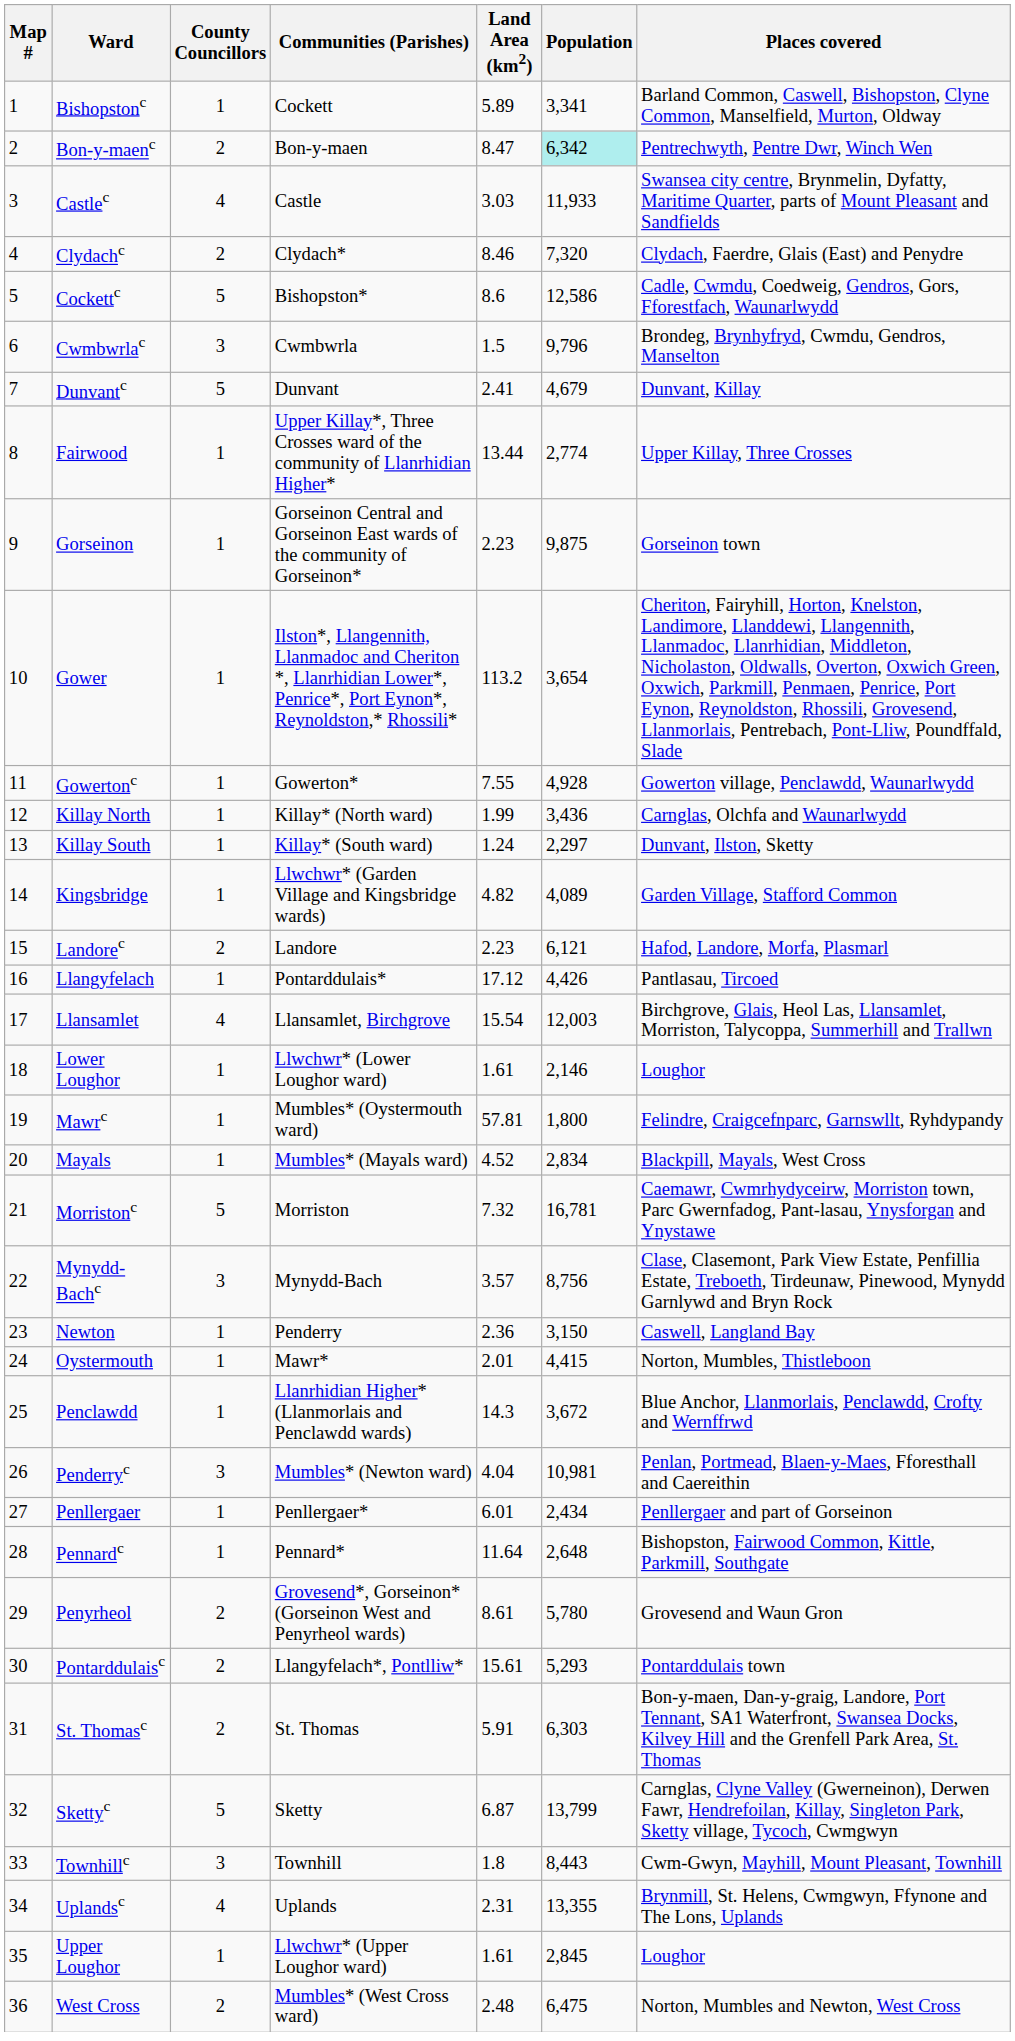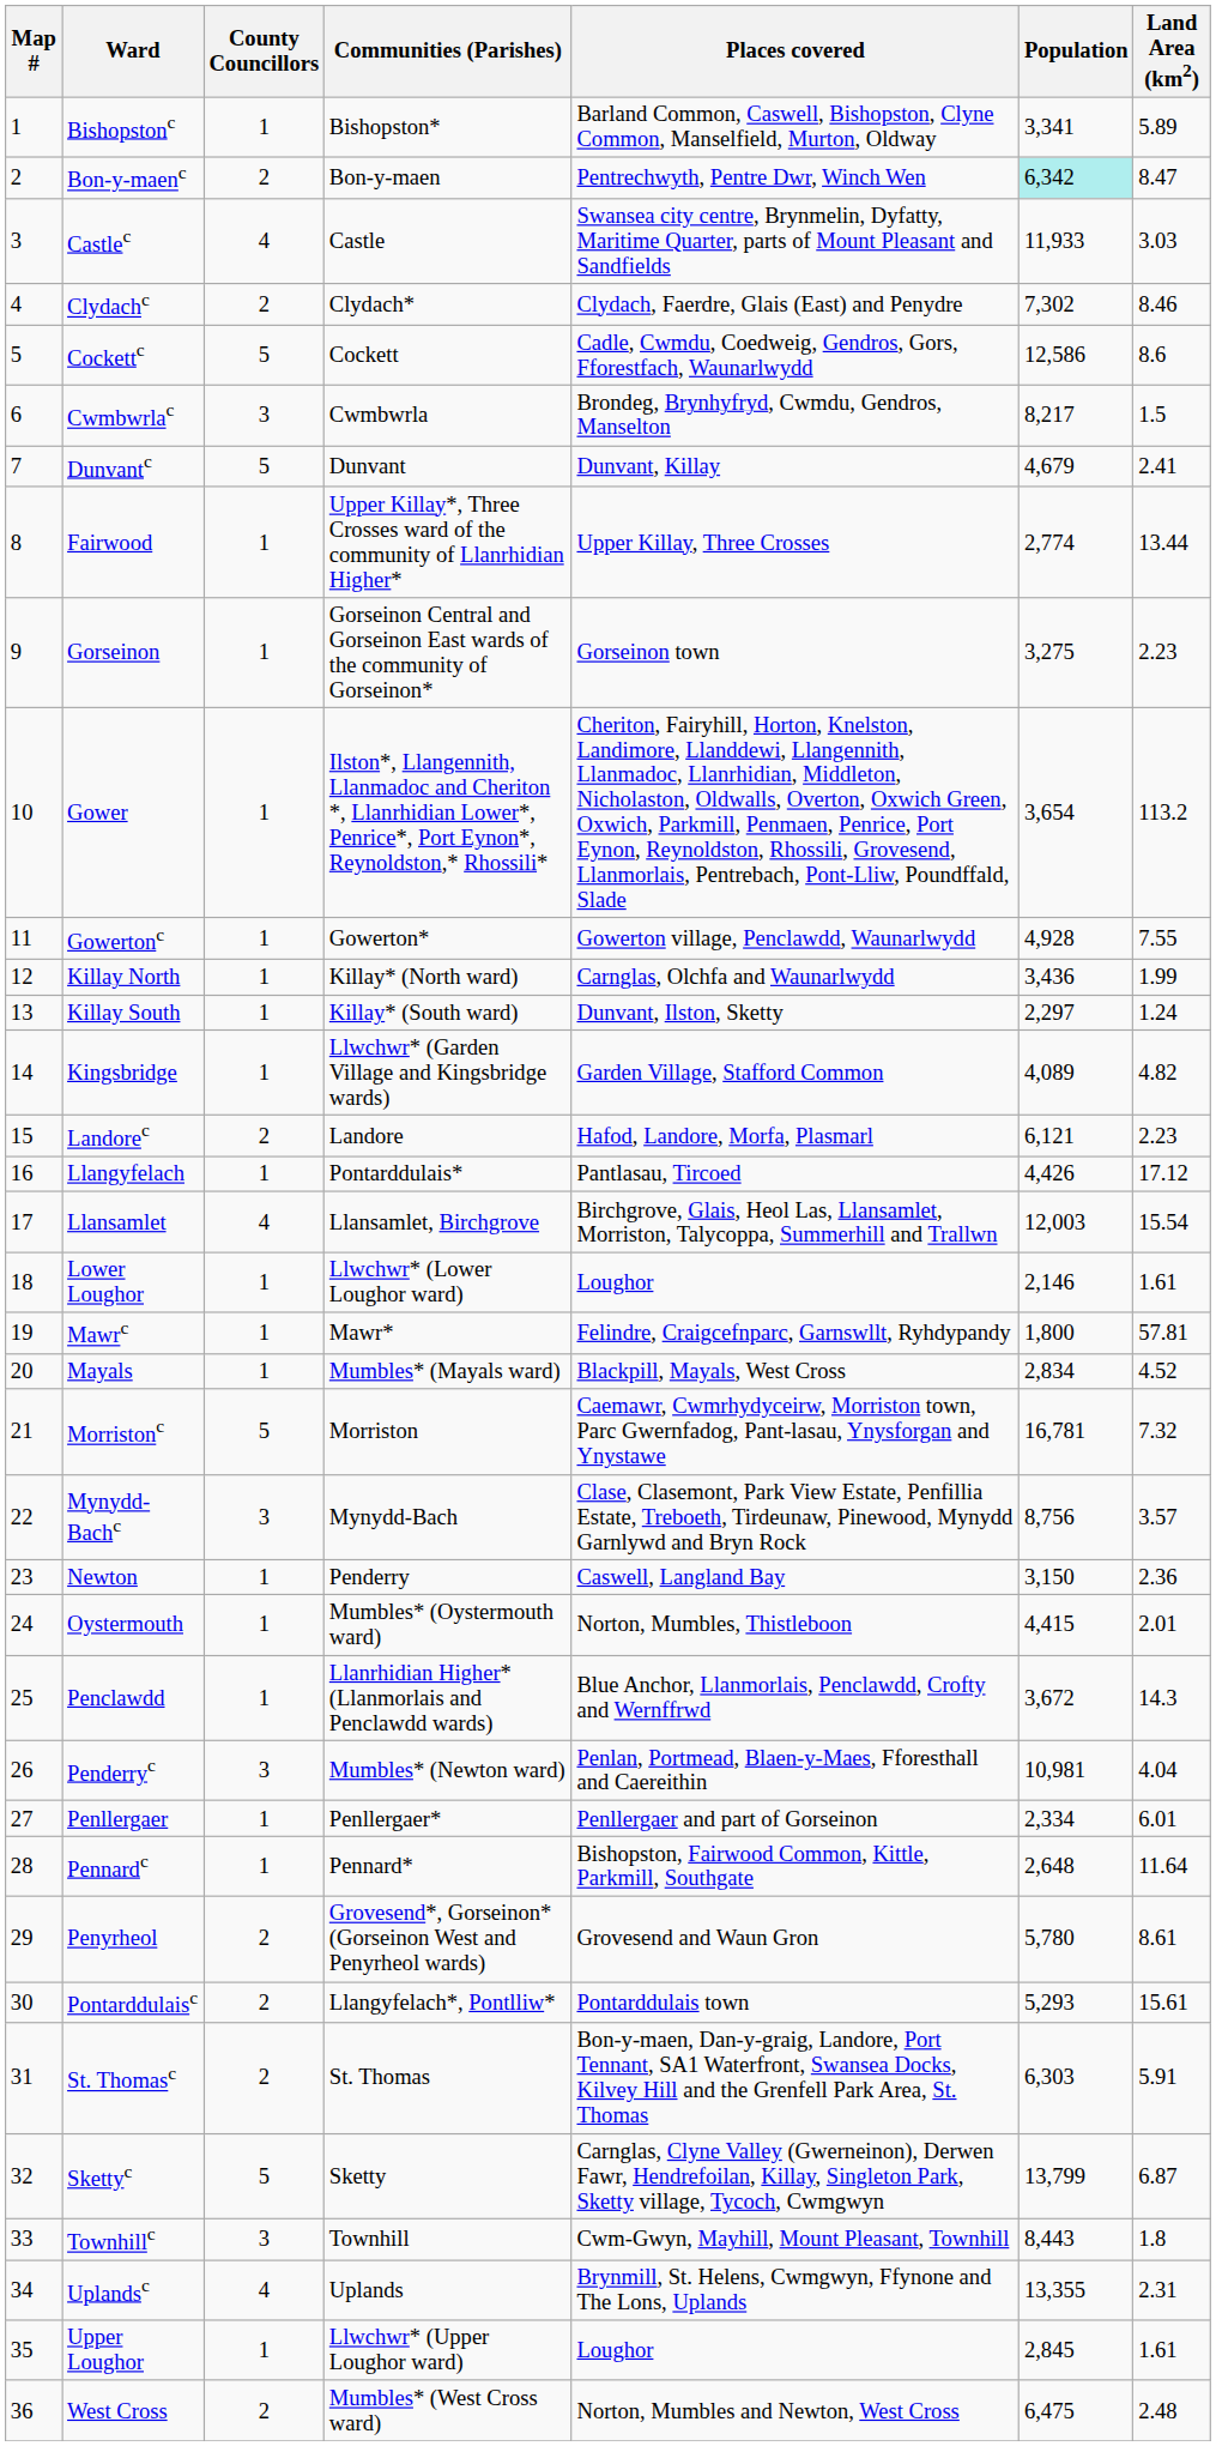 <table class="wikitable sortable">
 <tr>
 <th>Map #</th>
 <th>Ward</th>
 <th>County<br>Councillors</th>
 <th>Communities (Parishes)</th>
+<th>Places covered</th>
+<th>Population </th>
 <th>Land Area (km<sup>2</sup>)</th>
-<th>Population </th>
-<th>Places covered</th>
 </tr>
 <tr>
 <td>1</td>
 <td><a href='#'>Bishopston</a><sup>c</sup></td>
 <td align="center">1</td>
-<td>Cockett</td>
+<td>Bishopston*</td>
+<td>Barland Common, <a href='#'>Caswell</a>, <a href='#'>Bishopston</a>, <a href='#'>Clyne Common</a>, Manselfield, <a href='#'>Murton</a>, Oldway</td>
+<td>3,341</td>
 <td>5.89</td>
-<td>3,341</td>
-<td>Barland Common, <a href='#'>Caswell</a>, <a href='#'>Bishopston</a>, <a href='#'>Clyne Common</a>, Manselfield, <a href='#'>Murton</a>, Oldway</td>
 </tr>
 <tr>
 <td>2</td>
 <td><a href='#'>Bon-y-maen</a><sup>c</sup></td>
 <td align="center">2</td>
 <td>Bon-y-maen</td>
+<td><a href='#'>Pentrechwyth</a>, <a href='#'>Pentre Dwr</a>, <a href='#'>Winch Wen</a></td>
+<td style="background: paleturquoise;">6,342</td>
 <td>8.47</td>
-<td style="background: paleturquoise;">6,342</td>
-<td><a href='#'>Pentrechwyth</a>, <a href='#'>Pentre Dwr</a>, <a href='#'>Winch Wen</a></td>
 </tr>
 <tr>
 <td>3</td>
 <td><a href='#'>Castle</a><sup>c</sup></td>
 <td align="center">4</td>
 <td>Castle</td>
+<td><a href='#'>Swansea city centre</a>, Brynmelin, Dyfatty, <a href='#'>Maritime Quarter</a>, parts of <a href='#'>Mount Pleasant</a> and <a href='#'>Sandfields</a></td>
+<td>11,933</td>
 <td>3.03</td>
-<td>11,933</td>
-<td><a href='#'>Swansea city centre</a>, Brynmelin, Dyfatty, <a href='#'>Maritime Quarter</a>, parts of <a href='#'>Mount Pleasant</a> and <a href='#'>Sandfields</a></td>
 </tr>
 <tr>
 <td>4</td>
 <td><a href='#'>Clydach</a><sup>c</sup></td>
 <td align="center">2</td>
 <td>Clydach*</td>
+<td><a href='#'>Clydach</a>, Faerdre, Glais (East) and Penydre</td>
+<td>7,302</td>
 <td>8.46</td>
-<td>7,320</td>
-<td><a href='#'>Clydach</a>, Faerdre, Glais (East) and Penydre</td>
 </tr>
 <tr>
 <td>5</td>
 <td><a href='#'>Cockett</a><sup>c</sup></td>
 <td align="center">5</td>
-<td>Bishopston*</td>
+<td>Cockett</td>
+<td><a href='#'>Cadle</a>, <a href='#'>Cwmdu</a>, Coedweig, <a href='#'>Gendros</a>, Gors, <a href='#'>Fforestfach</a>, <a href='#'>Waunarlwydd</a></td>
+<td>12,586</td>
 <td>8.6</td>
-<td>12,586</td>
-<td><a href='#'>Cadle</a>, <a href='#'>Cwmdu</a>, Coedweig, <a href='#'>Gendros</a>, Gors, <a href='#'>Fforestfach</a>, <a href='#'>Waunarlwydd</a></td>
 </tr>
 <tr>
 <td>6</td>
 <td><a href='#'>Cwmbwrla</a><sup>c</sup></td>
 <td align="center">3</td>
 <td>Cwmbwrla</td>
+<td>Brondeg, <a href='#'>Brynhyfryd</a>, Cwmdu, Gendros, <a href='#'>Manselton</a></td>
+<td>8,217</td>
 <td>1.5</td>
-<td>9,796</td>
-<td>Brondeg, <a href='#'>Brynhyfryd</a>, Cwmdu, Gendros, <a href='#'>Manselton</a></td>
 </tr>
 <tr>
 <td>7</td>
 <td><a href='#'>Dunvant</a><sup>c</sup></td>
 <td align="center">5</td>
 <td>Dunvant</td>
+<td><a href='#'>Dunvant</a>, <a href='#'>Killay</a></td>
+<td>4,679</td>
 <td>2.41</td>
-<td>4,679</td>
-<td><a href='#'>Dunvant</a>, <a href='#'>Killay</a></td>
 </tr>
 <tr>
 <td>8</td>
 <td><a href='#'>Fairwood</a></td>
 <td align="center">1</td>
 <td><a href='#'>Upper Killay</a>*, Three Crosses ward of the community of <a href='#'>Llanrhidian Higher</a>*</td>
+<td><a href='#'>Upper Killay</a>, <a href='#'>Three Crosses</a></td>
+<td>2,774</td>
 <td>13.44</td>
-<td>2,774</td>
-<td><a href='#'>Upper Killay</a>, <a href='#'>Three Crosses</a></td>
 </tr>
 <tr>
 <td>9</td>
 <td><a href='#'>Gorseinon</a></td>
 <td align="center">1</td>
 <td>Gorseinon Central and Gorseinon East wards of the community of Gorseinon*</td>
+<td><a href='#'>Gorseinon</a> town</td>
+<td>3,275</td>
 <td>2.23</td>
-<td>9,875</td>
-<td><a href='#'>Gorseinon</a> town</td>
 </tr>
 <tr>
 <td>10</td>
 <td><a href='#'>Gower</a></td>
 <td align="center">1</td>
 <td><a href='#'>Ilston</a>*, <a href='#'>Llangennith, Llanmadoc and Cheriton</a> *, <a href='#'>Llanrhidian Lower</a>*, <a href='#'>Penrice</a>*, <a href='#'>Port Eynon</a>*, <a href='#'>Reynoldston</a>,* <a href='#'>Rhossili</a>*</td>
+<td><a href='#'>Cheriton</a>, Fairyhill, <a href='#'>Horton</a>, <a href='#'>Knelston</a>, <a href='#'>Landimore</a>, <a href='#'>Llanddewi</a>, <a href='#'>Llangennith</a>, <a href='#'>Llanmadoc</a>, <a href='#'>Llanrhidian</a>, <a href='#'>Middleton</a>, <a href='#'>Nicholaston</a>, <a href='#'>Oldwalls</a>, <a href='#'>Overton</a>, <a href='#'>Oxwich Green</a>, <a href='#'>Oxwich</a>, <a href='#'>Parkmill</a>, <a href='#'>Penmaen</a>, <a href='#'>Penrice</a>, <a href='#'>Port Eynon</a>, <a href='#'>Reynoldston</a>, <a href='#'>Rhossili</a>, <a href='#'>Grovesend</a>, <a href='#'>Llanmorlais</a>, Pentrebach, <a href='#'>Pont-Lliw</a>, Poundffald, <a href='#'>Slade</a></td>
+<td>3,654</td>
 <td>113.2</td>
-<td>3,654</td>
-<td><a href='#'>Cheriton</a>, Fairyhill, <a href='#'>Horton</a>, <a href='#'>Knelston</a>, <a href='#'>Landimore</a>, <a href='#'>Llanddewi</a>, <a href='#'>Llangennith</a>, <a href='#'>Llanmadoc</a>, <a href='#'>Llanrhidian</a>, <a href='#'>Middleton</a>, <a href='#'>Nicholaston</a>, <a href='#'>Oldwalls</a>, <a href='#'>Overton</a>, <a href='#'>Oxwich Green</a>, <a href='#'>Oxwich</a>, <a href='#'>Parkmill</a>, <a href='#'>Penmaen</a>, <a href='#'>Penrice</a>, <a href='#'>Port Eynon</a>, <a href='#'>Reynoldston</a>, <a href='#'>Rhossili</a>, <a href='#'>Grovesend</a>, <a href='#'>Llanmorlais</a>, Pentrebach, <a href='#'>Pont-Lliw</a>, Poundffald, <a href='#'>Slade</a></td>
 </tr>
 <tr>
 <td>11</td>
 <td><a href='#'>Gowerton</a><sup>c</sup></td>
 <td align="center">1</td>
 <td>Gowerton*</td>
+<td><a href='#'>Gowerton</a> village, <a href='#'>Penclawdd</a>, <a href='#'>Waunarlwydd</a></td>
+<td>4,928</td>
 <td>7.55</td>
-<td>4,928</td>
-<td><a href='#'>Gowerton</a> village, <a href='#'>Penclawdd</a>, <a href='#'>Waunarlwydd</a></td>
 </tr>
 <tr>
 <td>12</td>
 <td><a href='#'>Killay North</a></td>
 <td align="center">1</td>
 <td>Killay* (North ward)</td>
+<td><a href='#'>Carnglas</a>, Olchfa and <a href='#'>Waunarlwydd</a></td>
+<td>3,436</td>
 <td>1.99</td>
-<td>3,436</td>
-<td><a href='#'>Carnglas</a>, Olchfa and <a href='#'>Waunarlwydd</a></td>
 </tr>
 <tr>
 <td>13</td>
 <td><a href='#'>Killay South</a></td>
 <td align="center">1</td>
 <td><a href='#'>Killay</a>* (South ward)</td>
+<td><a href='#'>Dunvant</a>, <a href='#'>Ilston</a>, Sketty</td>
+<td>2,297</td>
 <td>1.24</td>
-<td>2,297</td>
-<td><a href='#'>Dunvant</a>, <a href='#'>Ilston</a>, Sketty</td>
 </tr>
 <tr>
 <td>14</td>
 <td><a href='#'>Kingsbridge</a></td>
 <td align="center">1</td>
 <td><a href='#'>Llwchwr</a>* (Garden Village and Kingsbridge wards)</td>
+<td><a href='#'>Garden Village</a>, <a href='#'>Stafford Common</a></td>
+<td>4,089</td>
 <td>4.82</td>
-<td>4,089</td>
-<td><a href='#'>Garden Village</a>, <a href='#'>Stafford Common</a></td>
 </tr>
 <tr>
 <td>15</td>
 <td><a href='#'>Landore</a><sup>c</sup></td>
 <td align="center">2</td>
 <td>Landore</td>
+<td><a href='#'>Hafod</a>, <a href='#'>Landore</a>, <a href='#'>Morfa</a>, <a href='#'>Plasmarl</a></td>
+<td>6,121</td>
 <td>2.23</td>
-<td>6,121</td>
-<td><a href='#'>Hafod</a>, <a href='#'>Landore</a>, <a href='#'>Morfa</a>, <a href='#'>Plasmarl</a></td>
 </tr>
 <tr>
 <td>16</td>
 <td><a href='#'>Llangyfelach</a></td>
 <td align="center">1</td>
 <td>Pontarddulais*</td>
+<td>Pantlasau, <a href='#'>Tircoed</a></td>
+<td>4,426</td>
 <td>17.12</td>
-<td>4,426</td>
-<td>Pantlasau, <a href='#'>Tircoed</a></td>
 </tr>
 <tr>
 <td>17</td>
 <td><a href='#'>Llansamlet</a></td>
 <td align="center">4</td>
 <td>Llansamlet, <a href='#'>Birchgrove</a></td>
+<td>Birchgrove, <a href='#'>Glais</a>, Heol Las, <a href='#'>Llansamlet</a>, Morriston, Talycoppa, <a href='#'>Summerhill</a> and <a href='#'>Trallwn</a></td>
+<td>12,003</td>
 <td>15.54</td>
-<td>12,003</td>
-<td>Birchgrove, <a href='#'>Glais</a>, Heol Las, <a href='#'>Llansamlet</a>, Morriston, Talycoppa, <a href='#'>Summerhill</a> and <a href='#'>Trallwn</a></td>
 </tr>
 <tr>
 <td>18</td>
 <td><a href='#'>Lower Loughor</a></td>
 <td align="center">1</td>
 <td><a href='#'>Llwchwr</a>* (Lower Loughor ward)</td>
+<td><a href='#'>Loughor</a></td>
+<td>2,146</td>
 <td>1.61</td>
-<td>2,146</td>
-<td><a href='#'>Loughor</a></td>
 </tr>
 <tr>
 <td>19</td>
 <td><a href='#'>Mawr</a><sup>c</sup></td>
 <td align="center">1</td>
-<td>Mumbles* (Oystermouth ward)</td>
+<td>Mawr*</td>
+<td><a href='#'>Felindre</a>, <a href='#'>Craigcefnparc</a>, <a href='#'>Garnswllt</a>, Ryhdypandy</td>
+<td>1,800</td>
 <td>57.81</td>
-<td>1,800</td>
-<td><a href='#'>Felindre</a>, <a href='#'>Craigcefnparc</a>, <a href='#'>Garnswllt</a>, Ryhdypandy</td>
 </tr>
 <tr>
 <td>20</td>
 <td><a href='#'>Mayals</a></td>
 <td align="center">1</td>
 <td><a href='#'>Mumbles</a>* (Mayals ward)</td>
+<td><a href='#'>Blackpill</a>, <a href='#'>Mayals</a>, West Cross</td>
+<td>2,834</td>
 <td>4.52</td>
-<td>2,834</td>
-<td><a href='#'>Blackpill</a>, <a href='#'>Mayals</a>, West Cross</td>
 </tr>
 <tr>
 <td>21</td>
 <td><a href='#'>Morriston</a><sup>c</sup></td>
 <td align="center">5</td>
 <td>Morriston</td>
+<td><a href='#'>Caemawr</a>, <a href='#'>Cwmrhydyceirw</a>, <a href='#'>Morriston</a> town, Parc Gwernfadog, Pant-lasau, <a href='#'>Ynysforgan</a> and <a href='#'>Ynystawe</a></td>
+<td>16,781</td>
 <td>7.32</td>
-<td>16,781</td>
-<td><a href='#'>Caemawr</a>, <a href='#'>Cwmrhydyceirw</a>, <a href='#'>Morriston</a> town, Parc Gwernfadog, Pant-lasau, <a href='#'>Ynysforgan</a> and <a href='#'>Ynystawe</a></td>
 </tr>
 <tr>
 <td>22</td>
 <td><a href='#'>Mynydd-Bach</a><sup>c</sup></td>
 <td align="center">3</td>
 <td>Mynydd-Bach</td>
+<td><a href='#'>Clase</a>, Clasemont, Park View Estate, Penfillia Estate, <a href='#'>Treboeth</a>, Tirdeunaw, Pinewood, Mynydd Garnlywd and Bryn Rock</td>
+<td>8,756</td>
 <td>3.57</td>
-<td>8,756</td>
-<td><a href='#'>Clase</a>, Clasemont, Park View Estate, Penfillia Estate, <a href='#'>Treboeth</a>, Tirdeunaw, Pinewood, Mynydd Garnlywd and Bryn Rock</td>
 </tr>
 <tr>
 <td>23</td>
 <td><a href='#'>Newton</a></td>
 <td align="center">1</td>
 <td>Penderry</td>
+<td><a href='#'>Caswell</a>, <a href='#'>Langland Bay</a></td>
+<td>3,150</td>
 <td>2.36</td>
-<td>3,150</td>
-<td><a href='#'>Caswell</a>, <a href='#'>Langland Bay</a></td>
 </tr>
 <tr>
 <td>24</td>
 <td><a href='#'>Oystermouth</a></td>
 <td align="center">1</td>
-<td>Mawr*</td>
+<td>Mumbles* (Oystermouth ward)</td>
+<td>Norton, Mumbles, <a href='#'>Thistleboon</a></td>
+<td>4,415</td>
 <td>2.01</td>
-<td>4,415</td>
-<td>Norton, Mumbles, <a href='#'>Thistleboon</a></td>
 </tr>
 <tr>
 <td>25</td>
 <td><a href='#'>Penclawdd</a></td>
 <td align="center">1</td>
 <td><a href='#'>Llanrhidian Higher</a>* (Llanmorlais and Penclawdd wards)</td>
+<td>Blue Anchor, <a href='#'>Llanmorlais</a>, <a href='#'>Penclawdd</a>, <a href='#'>Crofty</a> and <a href='#'>Wernffrwd</a></td>
+<td>3,672</td>
 <td>14.3</td>
-<td>3,672</td>
-<td>Blue Anchor, <a href='#'>Llanmorlais</a>, <a href='#'>Penclawdd</a>, <a href='#'>Crofty</a> and <a href='#'>Wernffrwd</a></td>
 </tr>
 <tr>
 <td>26</td>
 <td><a href='#'>Penderry</a><sup>c</sup></td>
 <td align="center">3</td>
 <td><a href='#'>Mumbles</a>* (Newton ward)</td>
+<td><a href='#'>Penlan</a>, <a href='#'>Portmead</a>, <a href='#'>Blaen-y-Maes</a>, Fforesthall and Caereithin</td>
+<td>10,981</td>
 <td>4.04</td>
-<td>10,981</td>
-<td><a href='#'>Penlan</a>, <a href='#'>Portmead</a>, <a href='#'>Blaen-y-Maes</a>, Fforesthall and Caereithin</td>
 </tr>
 <tr>
 <td>27</td>
 <td><a href='#'>Penllergaer</a></td>
 <td align="center">1</td>
 <td>Penllergaer*</td>
+<td><a href='#'>Penllergaer</a> and part of Gorseinon</td>
+<td>2,334</td>
 <td>6.01</td>
-<td>2,434</td>
-<td><a href='#'>Penllergaer</a> and part of Gorseinon</td>
 </tr>
 <tr>
 <td>28</td>
 <td><a href='#'>Pennard</a><sup>c</sup></td>
 <td align="center">1</td>
 <td>Pennard*</td>
+<td>Bishopston, <a href='#'>Fairwood Common</a>, <a href='#'>Kittle</a>, <a href='#'>Parkmill</a>, <a href='#'>Southgate</a></td>
+<td>2,648</td>
 <td>11.64</td>
-<td>2,648</td>
-<td>Bishopston, <a href='#'>Fairwood Common</a>, <a href='#'>Kittle</a>, <a href='#'>Parkmill</a>, <a href='#'>Southgate</a></td>
 </tr>
 <tr>
 <td>29</td>
 <td><a href='#'>Penyrheol</a></td>
 <td align="center">2</td>
 <td><a href='#'>Grovesend</a>*, Gorseinon* (Gorseinon West and Penyrheol wards)</td>
+<td>Grovesend and Waun Gron</td>
+<td>5,780</td>
 <td>8.61</td>
-<td>5,780</td>
-<td>Grovesend and Waun Gron</td>
 </tr>
 <tr>
 <td>30</td>
 <td><a href='#'>Pontarddulais</a><sup>c</sup></td>
 <td align="center">2</td>
 <td>Llangyfelach*, <a href='#'>Pontlliw</a>*</td>
+<td><a href='#'>Pontarddulais</a> town</td>
+<td>5,293</td>
 <td>15.61</td>
-<td>5,293</td>
-<td><a href='#'>Pontarddulais</a> town</td>
 </tr>
 <tr>
 <td>31</td>
 <td><a href='#'>St. Thomas</a><sup>c</sup></td>
 <td align="center">2</td>
 <td>St. Thomas</td>
+<td>Bon-y-maen, Dan-y-graig, Landore, <a href='#'>Port Tennant</a>, SA1 Waterfront, <a href='#'>Swansea Docks</a>, <a href='#'>Kilvey Hill</a> and the Grenfell Park Area, <a href='#'>St. Thomas</a></td>
+<td>6,303</td>
 <td>5.91</td>
-<td>6,303</td>
-<td>Bon-y-maen, Dan-y-graig, Landore, <a href='#'>Port Tennant</a>, SA1 Waterfront, <a href='#'>Swansea Docks</a>, <a href='#'>Kilvey Hill</a> and the Grenfell Park Area, <a href='#'>St. Thomas</a></td>
 </tr>
 <tr>
 <td>32</td>
 <td><a href='#'>Sketty</a><sup>c</sup></td>
 <td align="center">5</td>
 <td>Sketty</td>
+<td>Carnglas, <a href='#'>Clyne Valley</a> (Gwerneinon), Derwen Fawr, <a href='#'>Hendrefoilan</a>, <a href='#'>Killay</a>, <a href='#'>Singleton Park</a>, <a href='#'>Sketty</a> village, <a href='#'>Tycoch</a>, Cwmgwyn</td>
+<td>13,799</td>
 <td>6.87</td>
-<td>13,799</td>
-<td>Carnglas, <a href='#'>Clyne Valley</a> (Gwerneinon), Derwen Fawr, <a href='#'>Hendrefoilan</a>, <a href='#'>Killay</a>, <a href='#'>Singleton Park</a>, <a href='#'>Sketty</a> village, <a href='#'>Tycoch</a>, Cwmgwyn</td>
 </tr>
 <tr>
 <td>33</td>
 <td><a href='#'>Townhill</a><sup>c</sup></td>
 <td align="center">3</td>
 <td>Townhill</td>
+<td>Cwm-Gwyn, <a href='#'>Mayhill</a>, <a href='#'>Mount Pleasant</a>, <a href='#'>Townhill</a></td>
+<td>8,443</td>
 <td>1.8</td>
-<td>8,443</td>
-<td>Cwm-Gwyn, <a href='#'>Mayhill</a>, <a href='#'>Mount Pleasant</a>, <a href='#'>Townhill</a></td>
 </tr>
 <tr>
 <td>34</td>
 <td><a href='#'>Uplands</a><sup>c</sup></td>
 <td align="center">4</td>
 <td>Uplands</td>
+<td><a href='#'>Brynmill</a>, St. Helens, Cwmgwyn, Ffynone and The Lons, <a href='#'>Uplands</a></td>
+<td>13,355</td>
 <td>2.31</td>
-<td>13,355</td>
-<td><a href='#'>Brynmill</a>, St. Helens, Cwmgwyn, Ffynone and The Lons, <a href='#'>Uplands</a></td>
 </tr>
 <tr>
 <td>35</td>
 <td><a href='#'>Upper Loughor</a></td>
 <td align="center">1</td>
 <td><a href='#'>Llwchwr</a>* (Upper Loughor ward)</td>
+<td><a href='#'>Loughor</a></td>
+<td>2,845</td>
 <td>1.61</td>
-<td>2,845</td>
-<td><a href='#'>Loughor</a></td>
 </tr>
 <tr>
 <td>36</td>
 <td><a href='#'>West Cross</a></td>
 <td align="center">2</td>
 <td><a href='#'>Mumbles</a>* (West Cross ward)</td>
+<td>Norton, Mumbles and Newton, <a href='#'>West Cross</a></td>
+<td>6,475</td>
 <td>2.48</td>
-<td>6,475</td>
-<td>Norton, Mumbles and Newton, <a href='#'>West Cross</a></td>
 </tr>
 </table>
